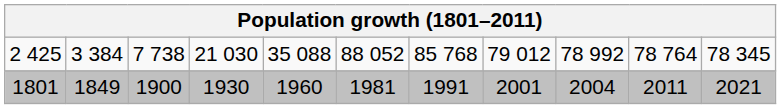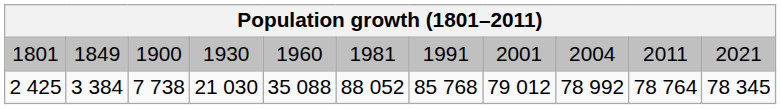 <table class="wikitable" border="1">
 <tr>
 <th colspan="11">Population growth (1801–2011)</th>
+</tr>
+<tr style="background:silver;">
+<td align="center">1801</td>
+<td align="center">1849</td>
+<td align="center">1900</td>
+<td align="center">1930</td>
+<td align="center">1960</td>
+<td align="center">1981</td>
+<td align="center">1991</td>
+<td align="center">2001</td>
+<td align="center">2004</td>
+<td align="center">2011</td>
+<td align="center">2021</td>
 </tr>
 <tr>
 <td align="center">2 425</td>
 <td align="center">3 384</td>
 <td align="center">7 738</td>
 <td align="center">21 030</td>
 <td align="center">35 088</td>
 <td align="center">88 052</td>
 <td align="center">85 768</td>
 <td align="center">79 012</td>
 <td align="center">78 992</td>
 <td align="center">78 764</td>
 <td align="center">78 345</td>
 </tr>
-<tr style="background:silver;">
-<td align="center">1801</td>
-<td align="center">1849</td>
-<td align="center">1900</td>
-<td align="center">1930</td>
-<td align="center">1960</td>
-<td align="center">1981</td>
-<td align="center">1991</td>
-<td align="center">2001</td>
-<td align="center">2004</td>
-<td align="center">2011</td>
-<td align="center">2021</td>
-</tr>
 </table>
